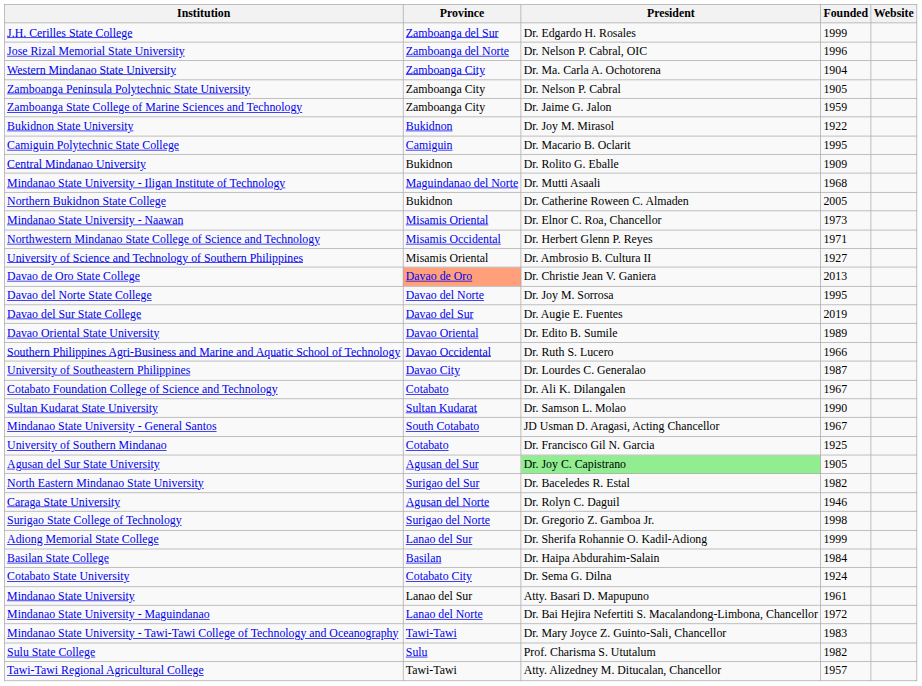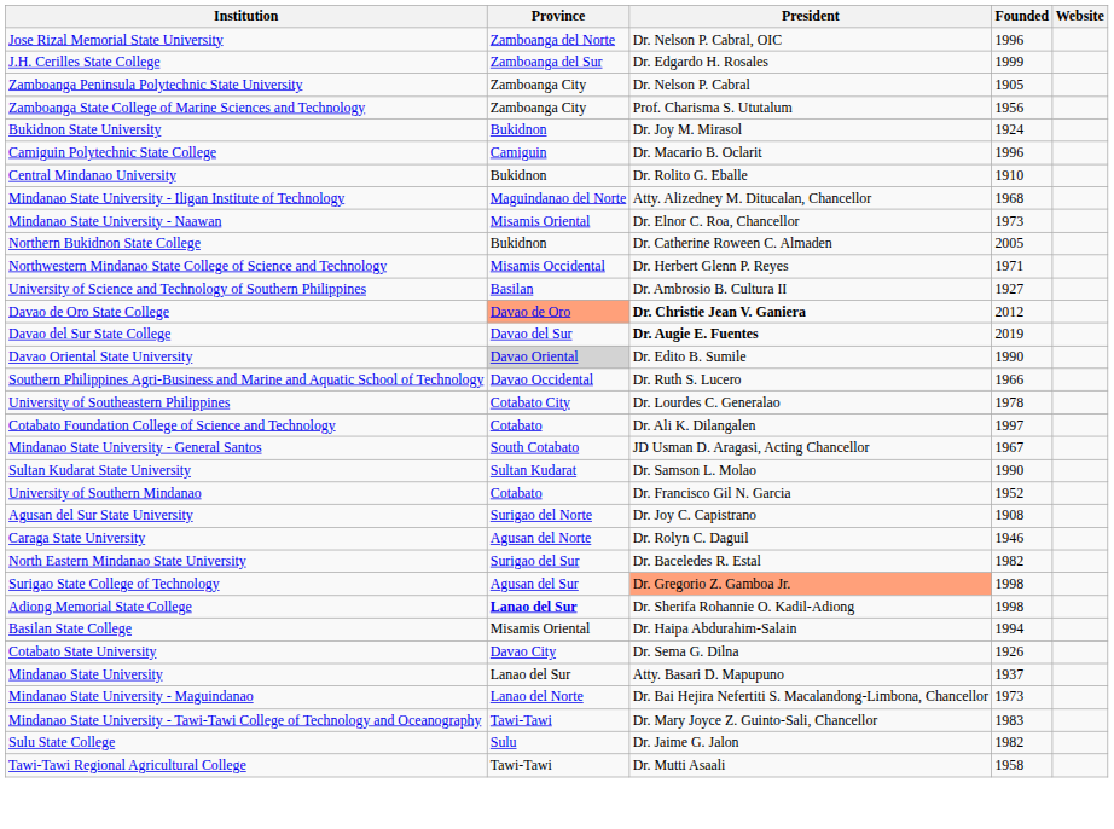 <table class="wikitable sortable">
 <tr>
 <th>Institution</th>
 <th>Province</th>
 <th>President</th>
 <th>Founded</th>
 <th>Website</th>
 </tr>
 <tr>
-<td><a href='#'>J.H. Cerilles State College</a></td>
-<td><a href='#'>Zamboanga del Sur</a></td>
-<td>Dr. Edgardo H. Rosales</td>
-<td>1999</td>
-<td></td>
-</tr>
-<tr>
 <td><a href='#'>Jose Rizal Memorial State University</a></td>
 <td><a href='#'>Zamboanga del Norte</a></td>
 <td>Dr. Nelson P. Cabral, OIC</td>
 <td>1996</td>
 <td><br></td>
 </tr>
 <tr>
-<td><a href='#'>Western Mindanao State University</a></td>
-<td><a href='#'>Zamboanga City</a></td>
-<td>Dr. Ma. Carla A. Ochotorena</td>
-<td>1904</td>
+<td><a href='#'>J.H. Cerilles State College</a></td>
+<td><a href='#'>Zamboanga del Sur</a></td>
+<td>Dr. Edgardo H. Rosales</td>
+<td>1999</td>
 <td></td>
 </tr>
 <tr>
 <td><a href='#'>Zamboanga Peninsula Polytechnic State University</a></td>
 <td>Zamboanga City</td>
 <td>Dr. Nelson P. Cabral</td>
 <td>1905</td>
 <td></td>
 </tr>
 <tr>
 <td><a href='#'>Zamboanga State College of Marine Sciences and Technology</a></td>
 <td>Zamboanga City</td>
-<td>Dr. Jaime G. Jalon</td>
-<td>1959</td>
+<td>Prof. Charisma S. Ututalum</td>
+<td>1956</td>
 <td></td>
 </tr>
 <tr>
 <td><a href='#'>Bukidnon State University</a></td>
 <td><a href='#'>Bukidnon</a></td>
 <td>Dr. Joy M. Mirasol</td>
-<td>1922</td>
+<td>1924</td>
 <td></td>
 </tr>
 <tr>
 <td><a href='#'>Camiguin Polytechnic State College</a></td>
 <td><a href='#'>Camiguin</a></td>
 <td>Dr. Macario B. Oclarit</td>
-<td>1995</td>
+<td>1996</td>
 <td></td>
 </tr>
 <tr>
 <td><a href='#'>Central Mindanao University</a></td>
 <td>Bukidnon</td>
 <td>Dr. Rolito G. Eballe</td>
-<td>1909</td>
+<td>1910</td>
 <td></td>
 </tr>
 <tr>
 <td><a href='#'>Mindanao State University - Iligan Institute of Technology</a></td>
 <td><a href='#'>Maguindanao del Norte</a></td>
-<td>Dr. Mutti Asaali</td>
+<td>Atty. Alizedney M. Ditucalan, Chancellor</td>
 <td>1968</td>
+<td></td>
+</tr>
+<tr>
+<td><a href='#'>Mindanao State University - Naawan</a></td>
+<td><a href='#'>Misamis Oriental</a></td>
+<td>Dr. Elnor C. Roa, Chancellor</td>
+<td>1973</td>
 <td></td>
 </tr>
 <tr>
 <td><a href='#'>Northern Bukidnon State College</a></td>
 <td>Bukidnon</td>
 <td>Dr. Catherine Roween C. Almaden</td>
 <td>2005</td>
-<td></td>
-</tr>
-<tr>
-<td><a href='#'>Mindanao State University - Naawan</a></td>
-<td><a href='#'>Misamis Oriental</a></td>
-<td>Dr. Elnor C. Roa, Chancellor</td>
-<td>1973</td>
 <td></td>
 </tr>
 <tr>
 <td><a href='#'>Northwestern Mindanao State College of Science and Technology</a></td>
 <td><a href='#'>Misamis Occidental</a></td>
 <td>Dr. Herbert Glenn P. Reyes</td>
 <td>1971</td>
 <td></td>
 </tr>
 <tr>
 <td><a href='#'>University of Science and Technology of Southern Philippines</a></td>
-<td>Misamis Oriental</td>
+<td><a href='#'>Basilan</a></td>
 <td>Dr. Ambrosio B. Cultura II</td>
 <td>1927</td>
 <td></td>
 </tr>
 <tr>
 <td><a href='#'>Davao de Oro State College</a></td>
 <td style="background: lightsalmon;"><a href='#'>Davao de Oro</a></td>
-<td>Dr. Christie Jean V. Ganiera</td>
-<td>2013</td>
-<td></td>
-</tr>
-<tr>
-<td><a href='#'>Davao del Norte State College</a></td>
-<td><a href='#'>Davao del Norte</a></td>
-<td>Dr. Joy M. Sorrosa</td>
-<td>1995</td>
+<td><strong>Dr. Christie Jean V. Ganiera</strong></td>
+<td>2012</td>
 <td></td>
 </tr>
 <tr>
 <td><a href='#'>Davao del Sur State College</a></td>
 <td><a href='#'>Davao del Sur</a></td>
-<td>Dr. Augie E. Fuentes</td>
+<td><strong>Dr. Augie E. Fuentes</strong></td>
 <td>2019</td>
 <td></td>
 </tr>
 <tr>
 <td><a href='#'>Davao Oriental State University</a></td>
-<td><a href='#'>Davao Oriental</a></td>
+<td style="background: lightgrey;"><a href='#'>Davao Oriental</a></td>
 <td>Dr. Edito B. Sumile</td>
-<td>1989</td>
+<td>1990</td>
 <td></td>
 </tr>
 <tr>
 <td><a href='#'>Southern Philippines Agri-Business and Marine and Aquatic School of Technology</a></td>
 <td><a href='#'>Davao Occidental</a></td>
 <td>Dr. Ruth S. Lucero</td>
 <td>1966</td>
 <td></td>
 </tr>
 <tr>
 <td><a href='#'>University of Southeastern Philippines</a></td>
-<td><a href='#'>Davao City</a></td>
+<td><a href='#'>Cotabato City</a></td>
 <td>Dr. Lourdes C. Generalao</td>
-<td>1987</td>
+<td>1978</td>
 <td></td>
 </tr>
 <tr>
 <td><a href='#'>Cotabato Foundation College of Science and Technology</a></td>
 <td><a href='#'>Cotabato</a></td>
 <td>Dr. Ali K. Dilangalen</td>
+<td>1997</td>
+<td></td>
+</tr>
+<tr>
+<td><a href='#'>Mindanao State University - General Santos</a></td>
+<td><a href='#'>South Cotabato</a></td>
+<td>JD Usman D. Aragasi, Acting Chancellor</td>
 <td>1967</td>
 <td></td>
 </tr>
 <tr>
 <td><a href='#'>Sultan Kudarat State University</a></td>
 <td><a href='#'>Sultan Kudarat</a></td>
 <td>Dr. Samson L. Molao</td>
 <td>1990</td>
 <td></td>
 </tr>
 <tr>
-<td><a href='#'>Mindanao State University - General Santos</a></td>
-<td><a href='#'>South Cotabato</a></td>
-<td>JD Usman D. Aragasi, Acting Chancellor</td>
-<td>1967</td>
-<td></td>
-</tr>
-<tr>
 <td><a href='#'>University of Southern Mindanao</a></td>
 <td><a href='#'>Cotabato</a></td>
 <td>Dr. Francisco Gil N. Garcia</td>
-<td>1925</td>
+<td>1952</td>
 <td></td>
 </tr>
 <tr>
 <td><a href='#'>Agusan del Sur State University</a></td>
-<td><a href='#'>Agusan del Sur</a></td>
-<td style="background: lightgreen;">Dr. Joy C. Capistrano</td>
-<td>1905</td>
+<td><a href='#'>Surigao del Norte</a></td>
+<td>Dr. Joy C. Capistrano</td>
+<td>1908</td>
+<td></td>
+</tr>
+<tr>
+<td><a href='#'>Caraga State University</a></td>
+<td><a href='#'>Agusan del Norte</a></td>
+<td>Dr. Rolyn C. Daguil</td>
+<td>1946</td>
 <td></td>
 </tr>
 <tr>
 <td><a href='#'>North Eastern Mindanao State University</a></td>
 <td><a href='#'>Surigao del Sur</a></td>
 <td>Dr. Baceledes R. Estal</td>
 <td>1982</td>
 <td></td>
 </tr>
 <tr>
-<td><a href='#'>Caraga State University</a></td>
-<td><a href='#'>Agusan del Norte</a></td>
-<td>Dr. Rolyn C. Daguil</td>
-<td>1946</td>
-<td></td>
-</tr>
-<tr>
 <td><a href='#'>Surigao State College of Technology</a></td>
-<td><a href='#'>Surigao del Norte</a></td>
-<td>Dr. Gregorio Z. Gamboa Jr.</td>
+<td><a href='#'>Agusan del Sur</a></td>
+<td style="background: lightsalmon;">Dr. Gregorio Z. Gamboa Jr.</td>
 <td>1998</td>
 <td></td>
 </tr>
 <tr>
 <td><a href='#'>Adiong Memorial State College</a></td>
-<td><a href='#'>Lanao del Sur</a></td>
+<td><strong><a href='#'>Lanao del Sur</a></strong></td>
 <td>Dr. Sherifa Rohannie O. Kadil-Adiong</td>
-<td>1999</td>
+<td>1998</td>
 <td></td>
 </tr>
 <tr>
 <td><a href='#'>Basilan State College</a></td>
-<td><a href='#'>Basilan</a></td>
+<td>Misamis Oriental</td>
 <td>Dr. Haipa Abdurahim-Salain</td>
-<td>1984</td>
+<td>1994</td>
 <td></td>
 </tr>
 <tr>
 <td><a href='#'>Cotabato State University</a></td>
-<td><a href='#'>Cotabato City</a></td>
+<td><a href='#'>Davao City</a></td>
 <td>Dr. Sema G. Dilna</td>
-<td>1924</td>
+<td>1926</td>
 <td></td>
 </tr>
 <tr>
 <td><a href='#'>Mindanao State University</a></td>
 <td>Lanao del Sur</td>
 <td>Atty. Basari D. Mapupuno</td>
-<td>1961</td>
+<td>1937</td>
 <td></td>
 </tr>
 <tr>
 <td><a href='#'>Mindanao State University - Maguindanao</a></td>
 <td><a href='#'>Lanao del Norte</a></td>
 <td>Dr. Bai Hejira Nefertiti S. Macalandong-Limbona, Chancellor</td>
-<td>1972</td>
+<td>1973</td>
 <td></td>
 </tr>
 <tr>
 <td><a href='#'>Mindanao State University - Tawi-Tawi College of Technology and Oceanography</a></td>
 <td><a href='#'>Tawi-Tawi</a></td>
 <td>Dr. Mary Joyce Z. Guinto-Sali, Chancellor</td>
 <td>1983</td>
 <td></td>
 </tr>
 <tr>
 <td><a href='#'>Sulu State College</a></td>
 <td><a href='#'>Sulu</a></td>
-<td>Prof. Charisma S. Ututalum</td>
+<td>Dr. Jaime G. Jalon</td>
 <td>1982</td>
 <td></td>
 </tr>
 <tr>
 <td><a href='#'>Tawi-Tawi Regional Agricultural College</a></td>
 <td>Tawi-Tawi</td>
-<td>Atty. Alizedney M. Ditucalan, Chancellor</td>
-<td>1957</td>
+<td>Dr. Mutti Asaali</td>
+<td>1958</td>
 <td></td>
 </tr>
 </table>
